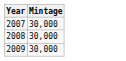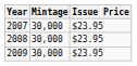 <table class="wikitable">
 <tr>
 <th>Year</th>
 <th>Mintage</th>
+<th>Issue Price</th>
 </tr>
 <tr>
 <td>2007</td>
 <td>30,000</td>
+<td>$23.95</td>
 </tr>
 <tr>
 <td>2008</td>
 <td>30,000</td>
+<td>$23.95</td>
 </tr>
 <tr>
 <td>2009</td>
 <td>30,000</td>
+<td>$23.95</td>
 </tr>
 </table>
